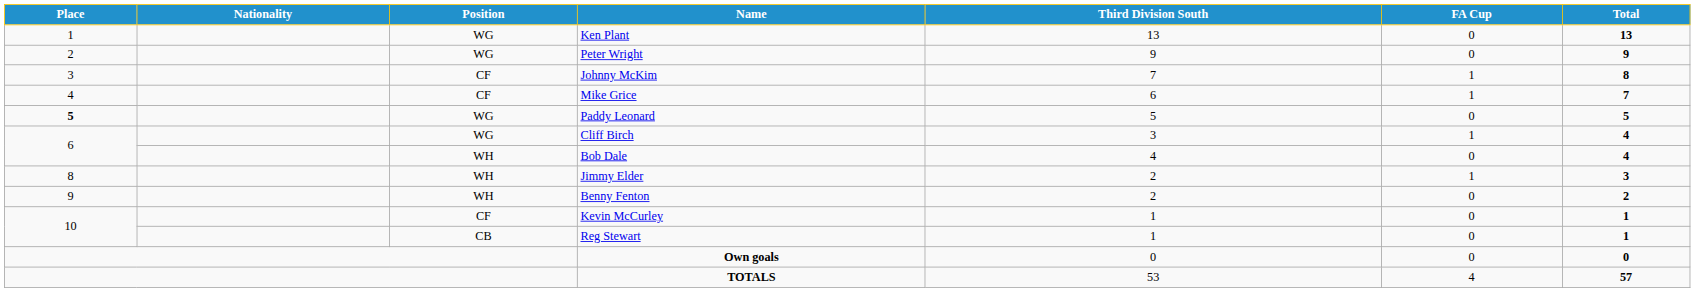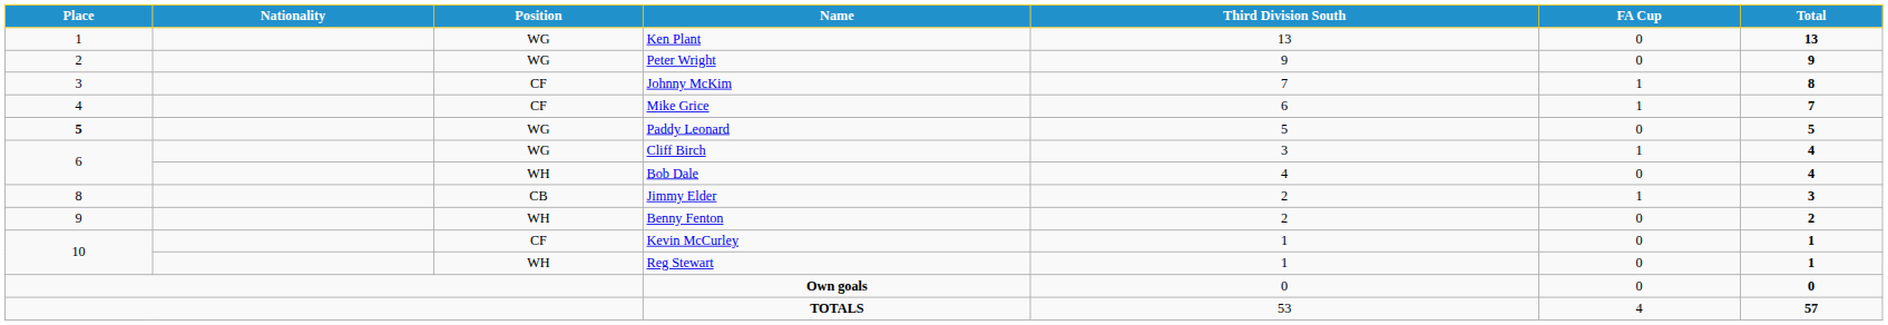 <table class="wikitable" style="text-align:center; font-size:90%; width:100%;">
 <tr>
 <th style="background:#2191CC; color:white; border:1px solid #F7C408; text-align:center;">Place</th>
 <th style="background:#2191CC; color:white; border:1px solid #F7C408; text-align:center;">Nationality</th>
 <th style="background:#2191CC; color:white; border:1px solid #F7C408; text-align:center;">Position</th>
 <th style="background:#2191CC; color:white; border:1px solid #F7C408; text-align:center;">Name</th>
 <th style="background:#2191CC; color:white; border:1px solid #F7C408; text-align:center;">Third Division South</th>
 <th style="background:#2191CC; color:white; border:1px solid #F7C408; text-align:center;">FA Cup</th>
 <th style="background:#2191CC; color:white; border:1px solid #F7C408; text-align:center;">Total</th>
 </tr>
 <tr>
 <td>1</td>
 <td></td>
 <td>WG</td>
 <td align="left"><a href='#'>Ken Plant</a></td>
 <td>13</td>
 <td>0</td>
 <td><strong>13</strong></td>
 </tr>
 <tr>
 <td>2</td>
 <td></td>
 <td>WG</td>
 <td align="left"><a href='#'>Peter Wright</a></td>
 <td>9</td>
 <td>0</td>
 <td><strong>9</strong></td>
 </tr>
 <tr>
 <td>3</td>
 <td></td>
 <td>CF</td>
 <td align="left"><a href='#'>Johnny McKim</a></td>
 <td>7</td>
 <td>1</td>
 <td><strong>8</strong></td>
 </tr>
 <tr>
 <td>4</td>
 <td></td>
 <td>CF</td>
 <td align="left"><a href='#'>Mike Grice</a></td>
 <td>6</td>
 <td>1</td>
 <td><strong>7</strong></td>
 </tr>
 <tr>
 <td><strong>5</strong></td>
 <td></td>
 <td>WG</td>
 <td align="left"><a href='#'>Paddy Leonard</a></td>
 <td>5</td>
 <td>0</td>
 <td><strong>5</strong></td>
 </tr>
 <tr>
 <td rowspan="2">6</td>
 <td></td>
 <td>WG</td>
 <td align="left"><a href='#'>Cliff Birch</a></td>
 <td>3</td>
 <td>1</td>
 <td><strong>4</strong></td>
 </tr>
 <tr>
 <td></td>
 <td>WH</td>
 <td align="left"><a href='#'>Bob Dale</a></td>
 <td>4</td>
 <td>0</td>
 <td><strong>4</strong></td>
 </tr>
 <tr>
 <td>8</td>
 <td></td>
-<td>WH</td>
+<td>CB</td>
 <td align="left"><a href='#'>Jimmy Elder</a></td>
 <td>2</td>
 <td>1</td>
 <td><strong>3</strong></td>
 </tr>
 <tr>
 <td>9</td>
 <td></td>
 <td>WH</td>
 <td align="left"><a href='#'>Benny Fenton</a></td>
 <td>2</td>
 <td>0</td>
 <td><strong>2</strong></td>
 </tr>
 <tr>
 <td rowspan="2">10</td>
 <td></td>
 <td>CF</td>
 <td align="left"><a href='#'>Kevin McCurley</a></td>
 <td>1</td>
 <td>0</td>
 <td><strong>1</strong></td>
 </tr>
 <tr>
 <td></td>
-<td>CB</td>
+<td>WH</td>
 <td align="left"><a href='#'>Reg Stewart</a></td>
 <td>1</td>
 <td>0</td>
 <td><strong>1</strong></td>
 </tr>
 <tr>
 <td colspan="3"></td>
 <td><strong>Own goals</strong></td>
 <td>0</td>
 <td>0</td>
 <td><strong>0</strong></td>
 </tr>
 <tr>
 <td colspan="3"></td>
 <td><strong>TOTALS</strong></td>
 <td>53</td>
 <td>4</td>
 <td><strong>57</strong></td>
 </tr>
 </table>
